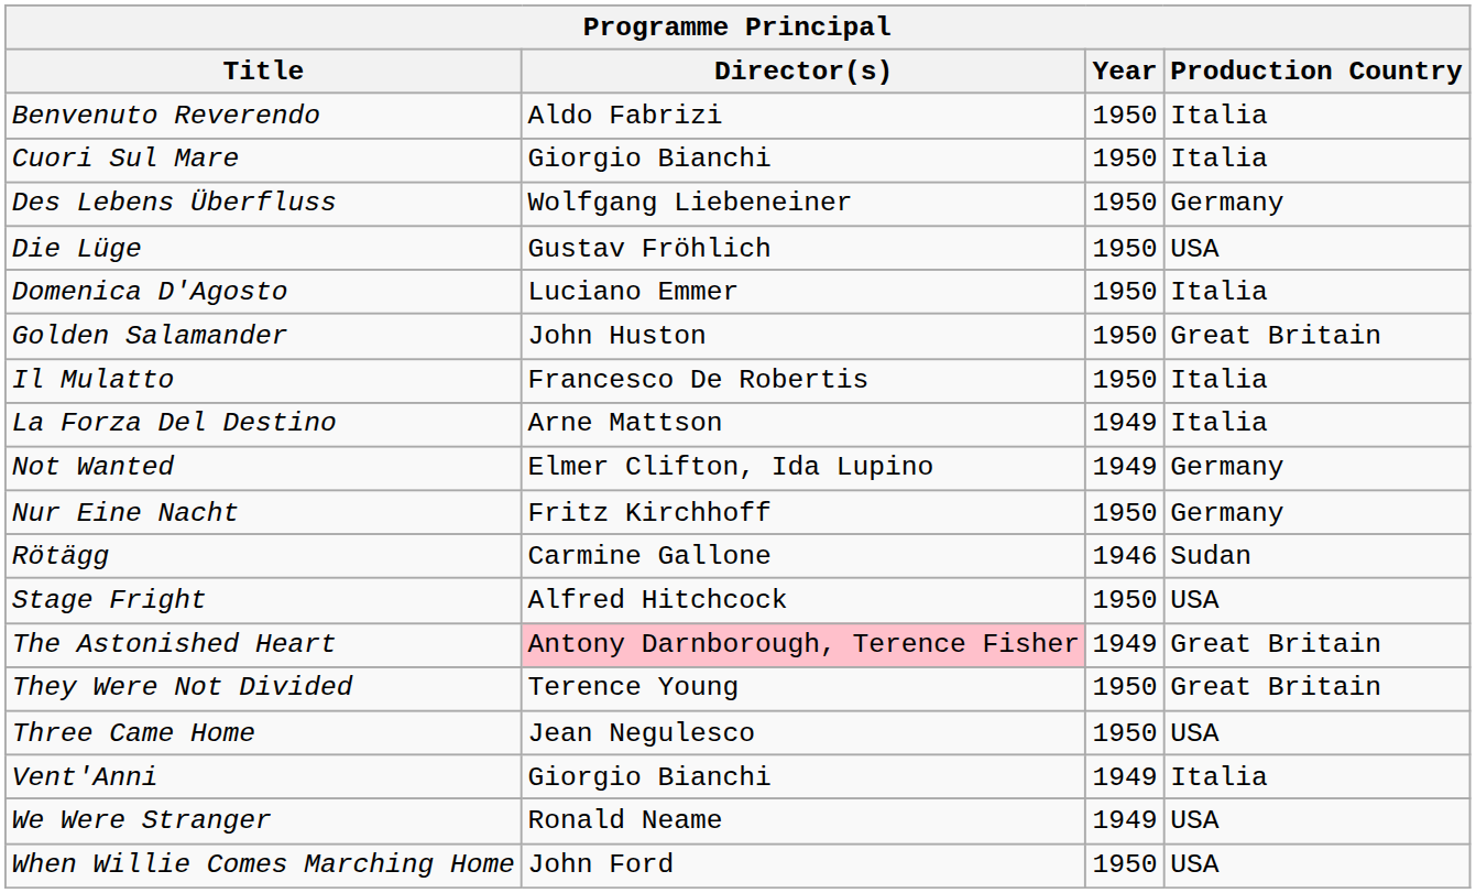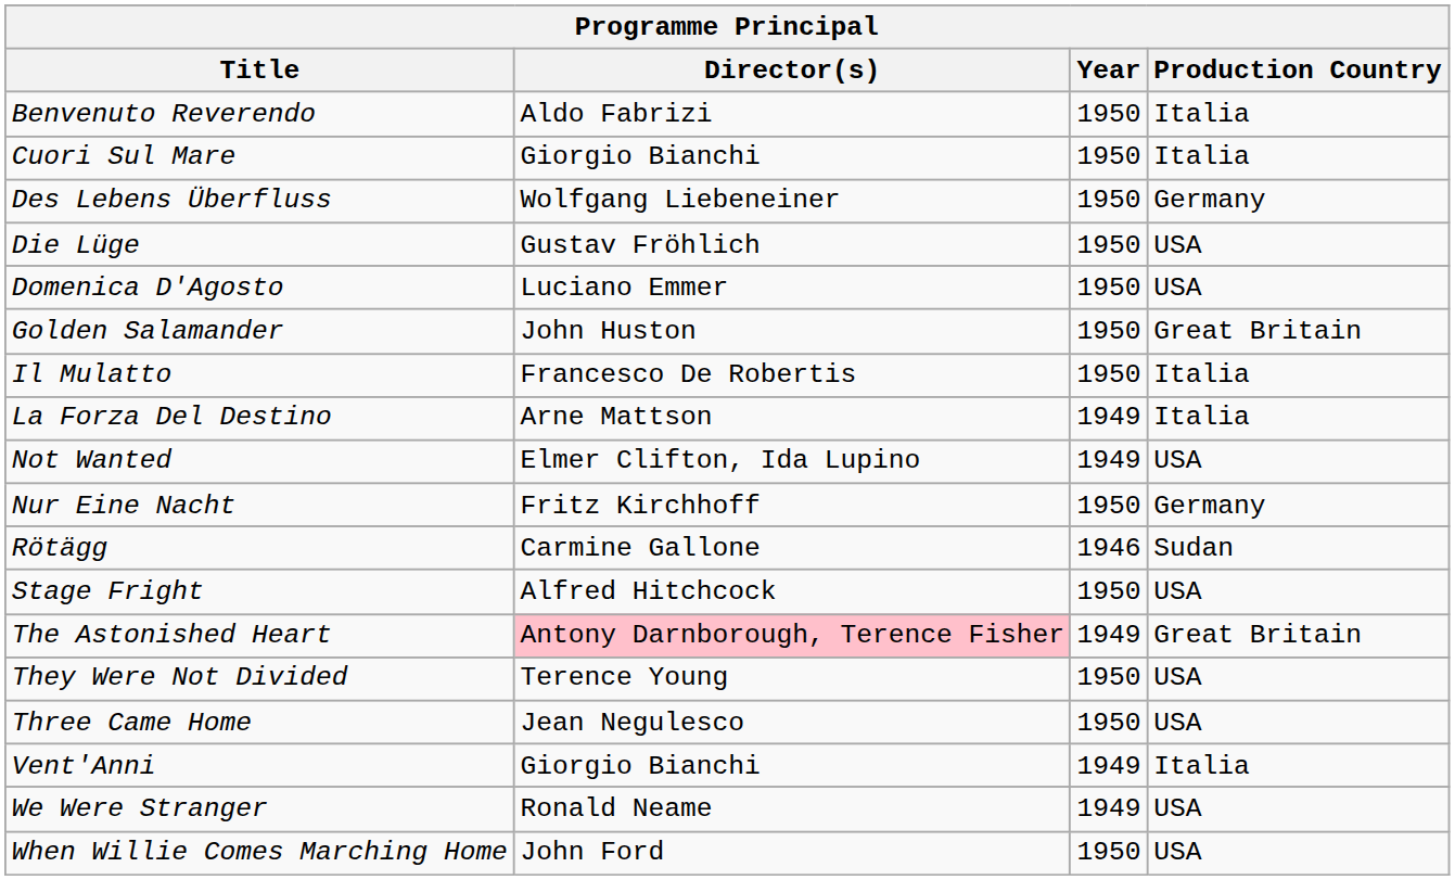 <table class="wikitable sortable">
 <tr>
 <th colspan="4">Programme Principal</th>
 </tr>
 <tr>
 <th>Title</th>
 <th>Director(s)</th>
 <th>Year</th>
 <th>Production Country</th>
 </tr>
 <tr>
 <td><em>Benvenuto Reverendo</em></td>
 <td>Aldo Fabrizi</td>
 <td>1950</td>
 <td>Italia</td>
 </tr>
 <tr>
 <td><em>Cuori Sul Mare</em></td>
 <td>Giorgio Bianchi</td>
 <td>1950</td>
 <td>Italia</td>
 </tr>
 <tr>
 <td><em>Des Lebens Überfluss</em></td>
 <td>Wolfgang Liebeneiner</td>
 <td>1950</td>
 <td>Germany</td>
 </tr>
 <tr>
 <td><em>Die Lüge</em></td>
 <td>Gustav Fröhlich</td>
 <td>1950</td>
 <td>USA</td>
 </tr>
 <tr>
 <td><em>Domenica D'Agosto</em></td>
 <td>Luciano Emmer</td>
 <td>1950</td>
-<td>Italia</td>
+<td>USA</td>
 </tr>
 <tr>
 <td><em>Golden Salamander</em></td>
 <td>John Huston</td>
 <td>1950</td>
 <td>Great Britain</td>
 </tr>
 <tr>
 <td><em>Il Mulatto</em></td>
 <td>Francesco De Robertis</td>
 <td>1950</td>
 <td>Italia</td>
 </tr>
 <tr>
 <td><em>La Forza Del Destino</em></td>
 <td>Arne Mattson</td>
 <td>1949</td>
 <td>Italia</td>
 </tr>
 <tr>
 <td><em>Not Wanted</em></td>
 <td>Elmer Clifton, Ida Lupino</td>
 <td>1949</td>
-<td>Germany</td>
+<td>USA</td>
 </tr>
 <tr>
 <td><em>Nur Eine Nacht</em></td>
 <td>Fritz Kirchhoff</td>
 <td>1950</td>
 <td>Germany</td>
 </tr>
 <tr>
 <td><em>Rötägg</em></td>
 <td>Carmine Gallone</td>
 <td>1946</td>
 <td>Sudan</td>
 </tr>
 <tr>
 <td><em>Stage Fright</em></td>
 <td>Alfred Hitchcock</td>
 <td>1950</td>
 <td>USA</td>
 </tr>
 <tr>
 <td><em>The Astonished Heart</em></td>
 <td style="background: pink;">Antony Darnborough, Terence Fisher</td>
 <td>1949</td>
 <td>Great Britain</td>
 </tr>
 <tr>
 <td><em>They Were Not Divided</em></td>
 <td>Terence Young</td>
 <td>1950</td>
-<td>Great Britain</td>
+<td>USA</td>
 </tr>
 <tr>
 <td><em>Three Came Home</em></td>
 <td>Jean Negulesco</td>
 <td>1950</td>
 <td>USA</td>
 </tr>
 <tr>
 <td><em>Vent'Anni</em></td>
 <td>Giorgio Bianchi</td>
 <td>1949</td>
 <td>Italia</td>
 </tr>
 <tr>
 <td><em>We Were Stranger</em></td>
 <td>Ronald Neame</td>
 <td>1949</td>
 <td>USA</td>
 </tr>
 <tr>
 <td><em>When Willie Comes Marching Home</em></td>
 <td>John Ford</td>
 <td>1950</td>
 <td>USA</td>
 </tr>
 </table>
